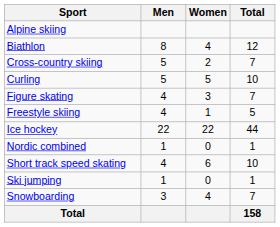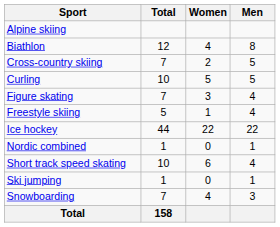 <table class="wikitable" style="text-align:center;">
 <tr>
 <th width=200>Sport</th>
+<th width=60>Total</th>
+<th width=60>Women</th>
 <th width=60>Men</th>
-<th width=60>Women</th>
-<th width=60>Total</th>
 </tr>
 <tr>
 <td align=left><a href='#'>Alpine skiing</a></td>
 <td></td>
 <td></td>
 <td></td>
 </tr>
 <tr>
 <td align=left><a href='#'>Biathlon</a></td>
+<td>12</td>
+<td>4</td>
 <td>8</td>
-<td>4</td>
-<td>12</td>
 </tr>
 <tr>
 <td align=left><a href='#'>Cross-country skiing</a></td>
+<td>7</td>
+<td>2</td>
 <td>5</td>
-<td>2</td>
-<td>7</td>
 </tr>
 <tr>
 <td align=left><a href='#'>Curling</a></td>
+<td>10</td>
 <td>5</td>
 <td>5</td>
-<td>10</td>
 </tr>
 <tr>
 <td align=left><a href='#'>Figure skating</a></td>
+<td>7</td>
+<td>3</td>
 <td>4</td>
-<td>3</td>
-<td>7</td>
 </tr>
 <tr>
 <td align=left><a href='#'>Freestyle skiing</a></td>
+<td>5</td>
+<td>1</td>
 <td>4</td>
-<td>1</td>
-<td>5</td>
 </tr>
 <tr>
 <td align=left><a href='#'>Ice hockey</a></td>
+<td>44</td>
 <td>22</td>
 <td>22</td>
-<td>44</td>
 </tr>
 <tr>
 <td align=left><a href='#'>Nordic combined</a></td>
 <td>1</td>
 <td>0</td>
 <td>1</td>
 </tr>
 <tr>
 <td align=left><a href='#'>Short track speed skating</a></td>
+<td>10</td>
+<td>6</td>
 <td>4</td>
-<td>6</td>
-<td>10</td>
 </tr>
 <tr>
 <td align=left><a href='#'>Ski jumping</a></td>
 <td>1</td>
 <td>0</td>
 <td>1</td>
 </tr>
 <tr>
 <td align=left><a href='#'>Snowboarding</a></td>
+<td>7</td>
+<td>4</td>
 <td>3</td>
-<td>4</td>
-<td>7</td>
 </tr>
 <tr>
 <th>Total</th>
+<th>158</th>
 <th></th>
 <th></th>
-<th>158</th>
 </tr>
 </table>
